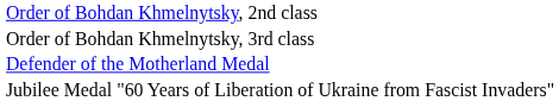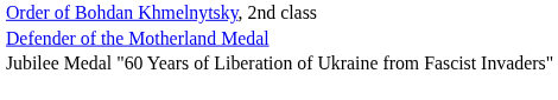 <table>
 <tr>
 <td></td>
 <td><a href='#'>Order of Bohdan Khmelnytsky</a>, 2nd class</td>
-</tr>
-<tr>
-<td></td>
-<td>Order of Bohdan Khmelnytsky, 3rd class</td>
 </tr>
 <tr>
 <td></td>
 <td><a href='#'>Defender of the Motherland Medal</a></td>
 </tr>
 <tr>
 <td></td>
 <td>Jubilee Medal "60 Years of Liberation of Ukraine from Fascist Invaders"</td>
 </tr>
 <tr>
 </tr>
 </table>
